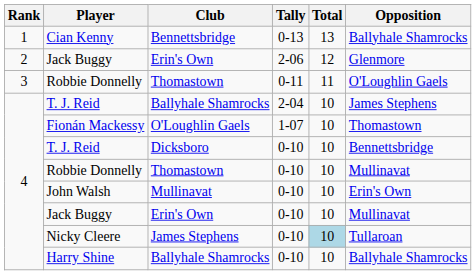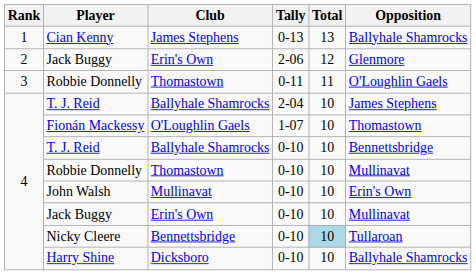 <table class="wikitable">
 <tr>
 <th>Rank</th>
 <th>Player</th>
 <th>Club</th>
 <th>Tally</th>
 <th>Total</th>
 <th>Opposition</th>
 </tr>
 <tr>
 <td rowspan="1" style="text-align:center;">1</td>
 <td><a href='#'>Cian Kenny</a></td>
-<td><a href='#'>Bennettsbridge</a></td>
+<td><a href='#'>James Stephens</a></td>
 <td align=center>0-13</td>
 <td align=center>13</td>
 <td><a href='#'>Ballyhale Shamrocks</a></td>
 </tr>
 <tr>
 <td rowspan="1" style="text-align:center;">2</td>
 <td>Jack Buggy</td>
 <td><a href='#'>Erin's Own</a></td>
 <td align=center>2-06</td>
 <td align=center>12</td>
 <td><a href='#'>Glenmore</a></td>
 </tr>
 <tr>
 <td rowspan="1" style="text-align:center;">3</td>
 <td>Robbie Donnelly</td>
 <td><a href='#'>Thomastown</a></td>
 <td align=center>0-11</td>
 <td align=center>11</td>
 <td><a href='#'>O'Loughlin Gaels</a></td>
 </tr>
 <tr>
 <td rowspan="8" style="text-align:center;">4</td>
 <td><a href='#'>T. J. Reid</a></td>
 <td><a href='#'>Ballyhale Shamrocks</a></td>
 <td align=center>2-04</td>
 <td align=center>10</td>
 <td><a href='#'>James Stephens</a></td>
 </tr>
 <tr>
 <td><a href='#'>Fionán Mackessy</a></td>
 <td><a href='#'>O'Loughlin Gaels</a></td>
 <td align=center>1-07</td>
 <td align=center>10</td>
 <td><a href='#'>Thomastown</a></td>
 </tr>
 <tr>
 <td><a href='#'>T. J. Reid</a></td>
-<td><a href='#'>Dicksboro</a></td>
+<td><a href='#'>Ballyhale Shamrocks</a></td>
 <td align=center>0-10</td>
 <td align=center>10</td>
 <td><a href='#'>Bennettsbridge</a></td>
 </tr>
 <tr>
 <td>Robbie Donnelly</td>
 <td><a href='#'>Thomastown</a></td>
 <td align=center>0-10</td>
 <td align=center>10</td>
 <td><a href='#'>Mullinavat</a></td>
 </tr>
 <tr>
 <td>John Walsh</td>
 <td><a href='#'>Mullinavat</a></td>
 <td align=center>0-10</td>
 <td align=center>10</td>
 <td><a href='#'>Erin's Own</a></td>
 </tr>
 <tr>
 <td>Jack Buggy</td>
 <td><a href='#'>Erin's Own</a></td>
 <td align=center>0-10</td>
 <td align=center>10</td>
 <td><a href='#'>Mullinavat</a></td>
 </tr>
 <tr>
 <td>Nicky Cleere</td>
-<td><a href='#'>James Stephens</a></td>
+<td><a href='#'>Bennettsbridge</a></td>
 <td align=center>0-10</td>
 <td align=center style="background: lightblue;">10</td>
 <td><a href='#'>Tullaroan</a></td>
 </tr>
 <tr>
 <td><a href='#'>Harry Shine</a></td>
-<td><a href='#'>Ballyhale Shamrocks</a></td>
+<td><a href='#'>Dicksboro</a></td>
 <td align=center>0-10</td>
 <td align=center>10</td>
 <td><a href='#'>Ballyhale Shamrocks</a></td>
 </tr>
 </table>
